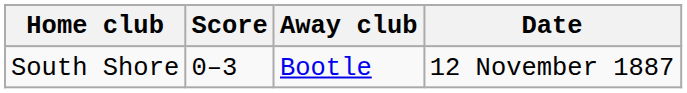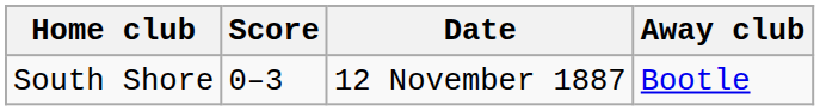 <table class="wikitable">
 <tr>
 <th>Home club</th>
 <th>Score</th>
+<th>Date</th>
 <th>Away club</th>
-<th>Date</th>
 </tr>
 <tr>
 <td>South Shore</td>
 <td>0–3</td>
+<td>12 November 1887</td>
 <td><a href='#'>Bootle</a></td>
-<td>12 November 1887</td>
 </tr>
 </table>
